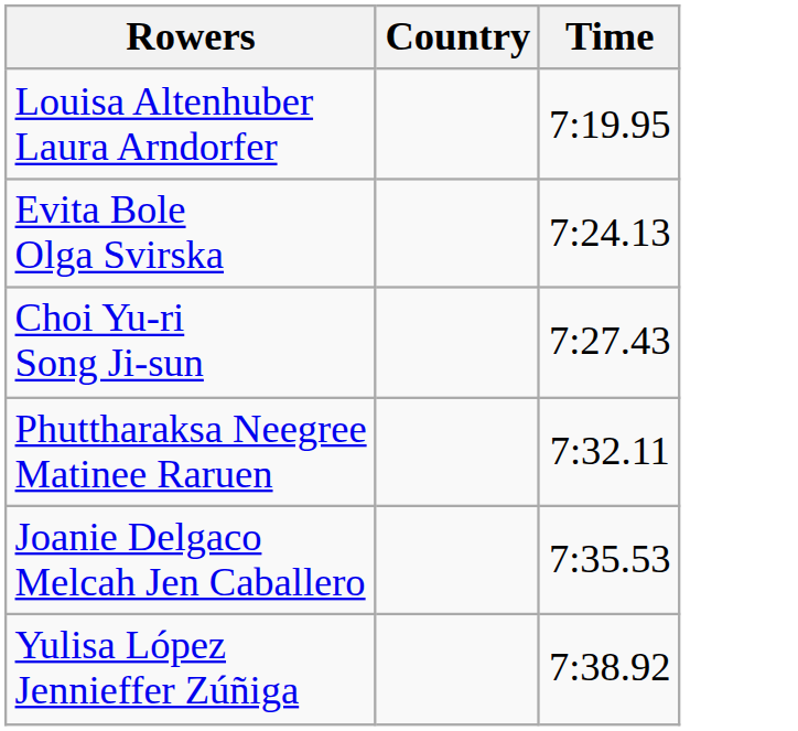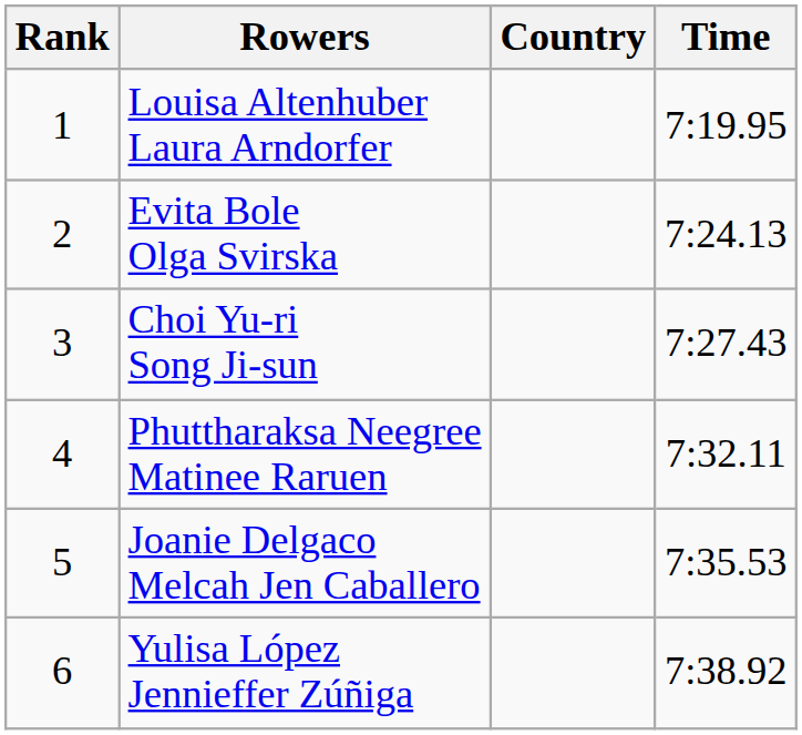 <table class="wikitable" style="text-align:center">
 <tr>
+<th>Rank</th>
 <th>Rowers</th>
 <th>Country</th>
 <th>Time</th>
 </tr>
 <tr>
+<td>1</td>
 <td align="left"><a href='#'>Louisa Altenhuber</a><br><a href='#'>Laura Arndorfer</a></td>
 <td align="left"></td>
 <td>7:19.95</td>
 </tr>
 <tr>
+<td>2</td>
 <td align="left"><a href='#'>Evita Bole</a><br><a href='#'>Olga Svirska</a></td>
 <td align="left"></td>
 <td>7:24.13</td>
 </tr>
 <tr>
+<td>3</td>
 <td align="left"><a href='#'>Choi Yu-ri</a><br><a href='#'>Song Ji-sun</a></td>
 <td align="left"></td>
 <td>7:27.43</td>
 </tr>
 <tr>
+<td>4</td>
 <td align="left"><a href='#'>Phuttharaksa Neegree</a><br><a href='#'>Matinee Raruen</a></td>
 <td align="left"></td>
 <td>7:32.11</td>
 </tr>
 <tr>
+<td>5</td>
 <td align="left"><a href='#'>Joanie Delgaco</a><br><a href='#'>Melcah Jen Caballero</a></td>
 <td align="left"></td>
 <td>7:35.53</td>
 </tr>
 <tr>
+<td>6</td>
 <td align="left"><a href='#'>Yulisa López</a><br><a href='#'>Jennieffer Zúñiga</a></td>
 <td align="left"></td>
 <td>7:38.92</td>
 </tr>
 </table>
